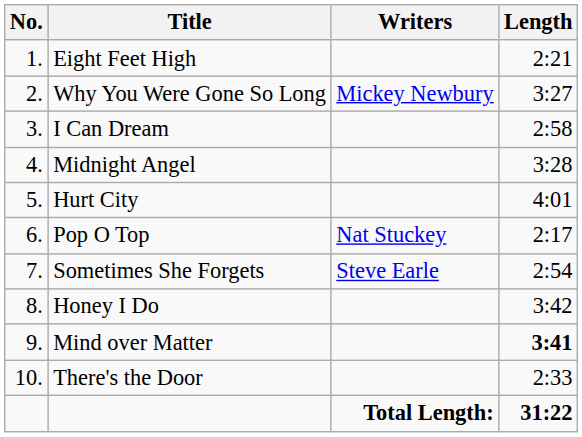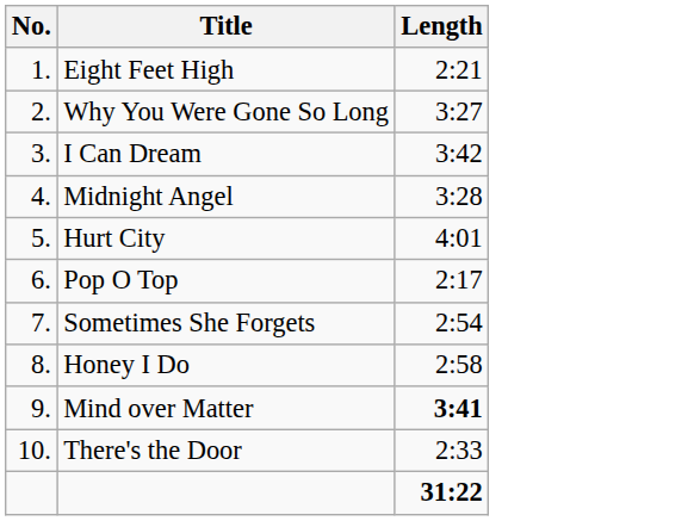 <table class="wikitable">
 <tr>
 <th scope="col">No.</th>
 <th scope="col">Title</th>
-<th scope="col">Writers</th>
 <th scope="col">Length</th>
 </tr>
 <tr>
 <td align="right">1.</td>
 <td>Eight Feet High</td>
-<td></td>
 <td align="right">2:21</td>
 </tr>
 <tr>
 <td align="right">2.</td>
 <td>Why You Were Gone So Long</td>
-<td><a href='#'>Mickey Newbury</a></td>
 <td align="right">3:27</td>
 </tr>
 <tr>
 <td align="right">3.</td>
 <td>I Can Dream</td>
-<td></td>
-<td align="right">2:58</td>
+<td align="right">3:42</td>
 </tr>
 <tr>
 <td align="right">4.</td>
 <td>Midnight Angel</td>
-<td></td>
 <td align="right">3:28</td>
 </tr>
 <tr>
 <td align="right">5.</td>
 <td>Hurt City</td>
-<td></td>
 <td align="right">4:01</td>
 </tr>
 <tr>
 <td align="right">6.</td>
 <td>Pop O Top</td>
-<td><a href='#'>Nat Stuckey</a></td>
 <td align="right">2:17</td>
 </tr>
 <tr>
 <td align="right">7.</td>
 <td>Sometimes She Forgets</td>
-<td><a href='#'>Steve Earle</a></td>
 <td align="right">2:54</td>
 </tr>
 <tr>
 <td align="right">8.</td>
 <td>Honey I Do</td>
-<td></td>
-<td align="right">3:42</td>
+<td align="right">2:58</td>
 </tr>
 <tr>
 <td align="right">9.</td>
 <td>Mind over Matter</td>
-<td></td>
 <td align="right"><strong>3:41</strong></td>
 </tr>
 <tr>
 <td align="right">10.</td>
 <td>There's the Door</td>
-<td></td>
 <td align="right">2:33</td>
 </tr>
 <tr>
 <td></td>
 <td></td>
-<td align="right"><strong>Total Length:</strong></td>
 <td align="right"><strong>31:22</strong></td>
 </tr>
 </table>
